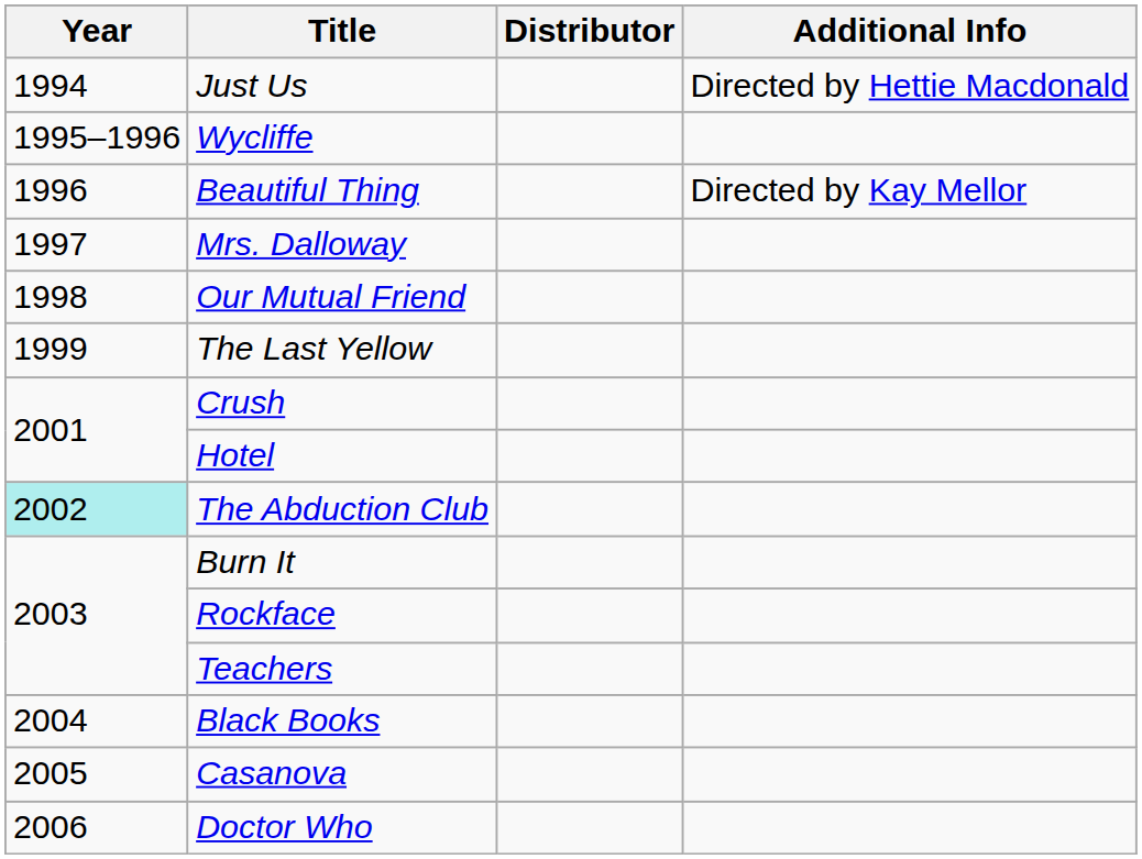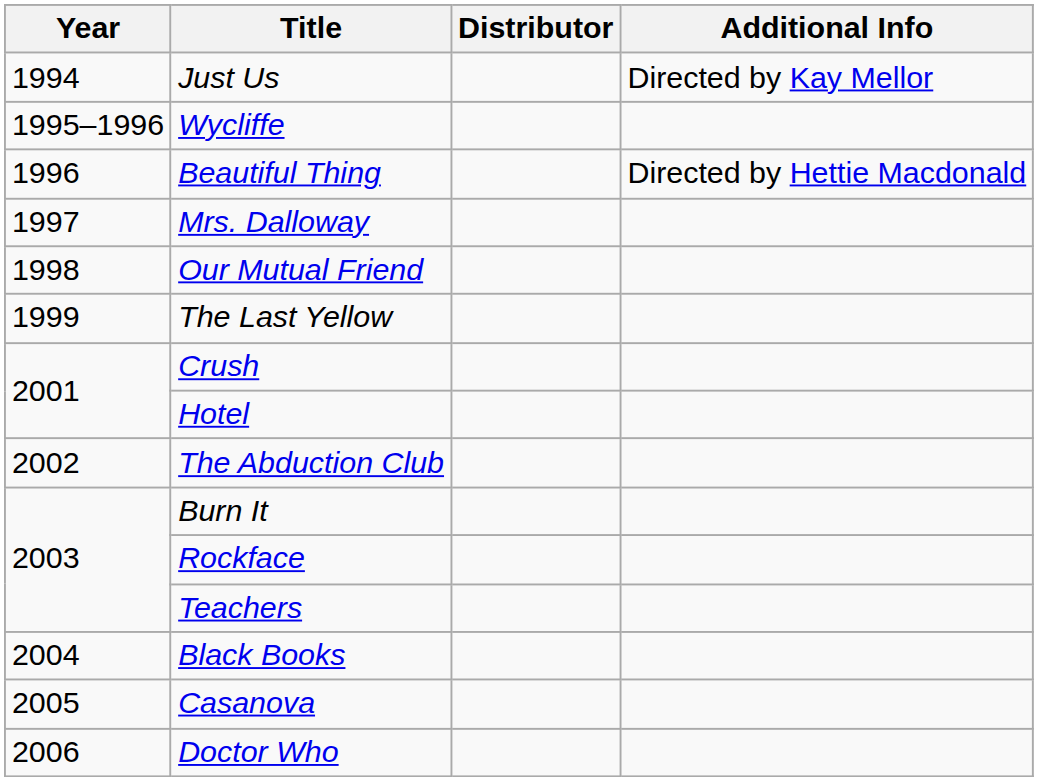 <table class="wikitable sortable">
 <tr>
 <th>Year</th>
 <th>Title</th>
 <th>Distributor</th>
 <th>Additional Info</th>
 </tr>
 <tr>
 <td>1994</td>
 <td><em>Just Us</em></td>
 <td></td>
-<td>Directed by <a href='#'>Hettie Macdonald</a></td>
+<td>Directed by <a href='#'>Kay Mellor</a></td>
 </tr>
 <tr>
 <td>1995–1996</td>
 <td><em><a href='#'>Wycliffe</a></em></td>
 <td></td>
 <td></td>
 </tr>
 <tr>
 <td>1996</td>
 <td><em><a href='#'>Beautiful Thing</a></em></td>
 <td></td>
-<td>Directed by <a href='#'>Kay Mellor</a></td>
+<td>Directed by <a href='#'>Hettie Macdonald</a></td>
 </tr>
 <tr>
 <td>1997</td>
 <td><em><a href='#'>Mrs. Dalloway</a></em></td>
 <td></td>
 <td></td>
 </tr>
 <tr>
 <td>1998</td>
 <td><em><a href='#'>Our Mutual Friend</a></em></td>
 <td></td>
 <td></td>
 </tr>
 <tr>
 <td>1999</td>
 <td><em>The Last Yellow</em></td>
 <td></td>
 <td></td>
 </tr>
 <tr>
 <td rowspan="2">2001</td>
 <td><em><a href='#'>Crush</a></em></td>
 <td></td>
 <td></td>
 </tr>
 <tr>
 <td><em><a href='#'>Hotel</a></em></td>
 <td></td>
 <td></td>
 </tr>
 <tr>
-<td style="background: paleturquoise;">2002</td>
+<td>2002</td>
 <td><em><a href='#'>The Abduction Club</a></em></td>
 <td></td>
 <td></td>
 </tr>
 <tr>
 <td rowspan="3">2003</td>
 <td><em>Burn It</em></td>
 <td></td>
 <td></td>
 </tr>
 <tr>
 <td><em><a href='#'>Rockface</a></em></td>
 <td></td>
 <td></td>
 </tr>
 <tr>
 <td><em><a href='#'>Teachers</a></em></td>
 <td></td>
 <td></td>
 </tr>
 <tr>
 <td>2004</td>
 <td><em><a href='#'>Black Books</a></em></td>
 <td></td>
 <td></td>
 </tr>
 <tr>
 <td>2005</td>
 <td><em><a href='#'>Casanova</a></em></td>
 <td></td>
 <td></td>
 </tr>
 <tr>
 <td>2006</td>
 <td><em><a href='#'>Doctor Who</a></em></td>
 <td></td>
 <td></td>
 </tr>
 </table>
